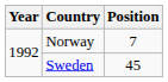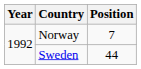 <table class="wikitable">
 <tr>
 <th>Year</th>
 <th>Country</th>
 <th>Position</th>
 </tr>
 <tr>
 <td rowspan="2">1992</td>
 <td>Norway</td>
 <td align="center">7</td>
 </tr>
 <tr>
 <td><a href='#'>Sweden</a></td>
-<td align="center">45</td>
+<td align="center">44</td>
 </tr>
 </table>
